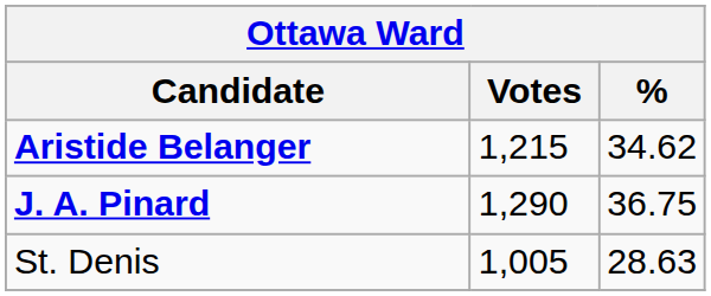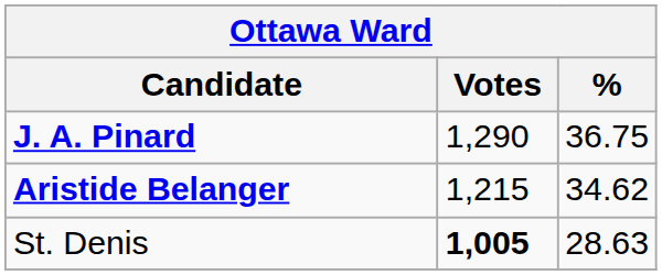 <table class="wikitable">
 <tr>
 <th colspan="3"><a href='#'>Ottawa Ward</a></th>
 </tr>
 <tr>
 <th style="width: 200px">Candidate</th>
 <th style="width: 50px">Votes</th>
 <th style="width: 40px">%</th>
 </tr>
 <tr>
+<td><strong><a href='#'>J. A. Pinard</a></strong></td>
+<td>1,290</td>
+<td>36.75</td>
+</tr>
+<tr>
 <td><strong><a href='#'>Aristide Belanger</a></strong></td>
 <td>1,215</td>
 <td>34.62</td>
 </tr>
 <tr>
-<td><strong><a href='#'>J. A. Pinard</a></strong></td>
-<td>1,290</td>
-<td>36.75</td>
-</tr>
-<tr>
 <td>St. Denis</td>
-<td>1,005</td>
+<td><strong>1,005</strong></td>
 <td>28.63</td>
 </tr>
 </table>
